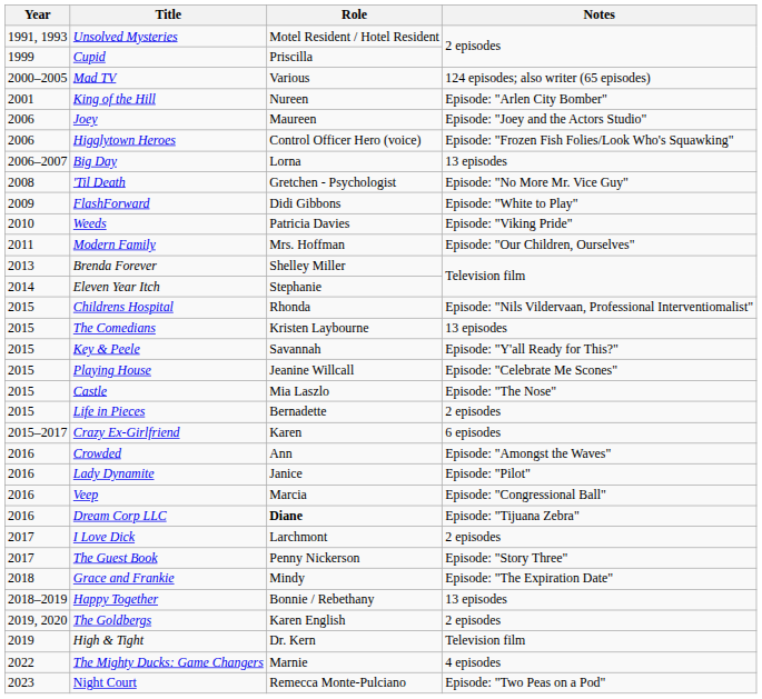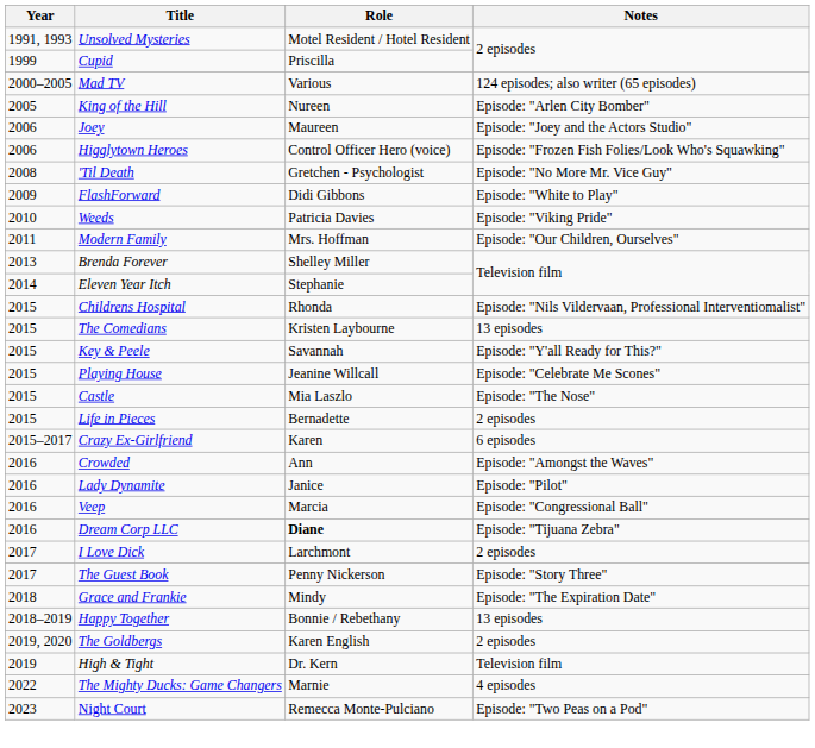 <table class="wikitable sortable">
 <tr>
 <th>Year</th>
 <th>Title</th>
 <th>Role</th>
 <th>Notes</th>
 </tr>
 <tr>
 <td>1991, 1993</td>
 <td><em><a href='#'>Unsolved Mysteries</a></em></td>
 <td>Motel Resident / Hotel Resident</td>
 <td rowspan="2">2 episodes</td>
 </tr>
 <tr>
 <td>1999</td>
 <td><a href='#'><em>Cupid</em></a></td>
 <td>Priscilla</td>
 </tr>
 <tr>
 <td>2000–2005</td>
 <td><em><a href='#'>Mad TV</a></em></td>
 <td>Various</td>
 <td>124 episodes; also writer (65 episodes)</td>
 </tr>
 <tr>
-<td>2001</td>
+<td>2005</td>
 <td><em><a href='#'>King of the Hill</a></em></td>
 <td>Nureen</td>
 <td>Episode: "Arlen City Bomber"</td>
 </tr>
 <tr>
 <td>2006</td>
 <td><a href='#'><em>Joey</em></a></td>
 <td>Maureen</td>
 <td>Episode: "Joey and the Actors Studio"</td>
 </tr>
 <tr>
 <td>2006</td>
 <td><em><a href='#'>Higglytown Heroes</a></em></td>
 <td>Control Officer Hero (voice)</td>
 <td>Episode: "Frozen Fish Folies/Look Who's Squawking"</td>
-</tr>
-<tr>
-<td>2006–2007</td>
-<td><em><a href='#'>Big Day</a></em></td>
-<td>Lorna</td>
-<td>13 episodes</td>
 </tr>
 <tr>
 <td>2008</td>
 <td><em><a href='#'>'Til Death</a></em></td>
 <td>Gretchen - Psychologist</td>
 <td>Episode: "No More Mr. Vice Guy"</td>
 </tr>
 <tr>
 <td>2009</td>
 <td><em><a href='#'>FlashForward</a></em></td>
 <td>Didi Gibbons</td>
 <td>Episode: "White to Play"</td>
 </tr>
 <tr>
 <td>2010</td>
 <td><a href='#'><em>Weeds</em></a></td>
 <td>Patricia Davies</td>
 <td>Episode: "Viking Pride"</td>
 </tr>
 <tr>
 <td>2011</td>
 <td><em><a href='#'>Modern Family</a></em></td>
 <td>Mrs. Hoffman</td>
 <td>Episode: "Our Children, Ourselves"</td>
 </tr>
 <tr>
 <td>2013</td>
 <td><em>Brenda Forever</em></td>
 <td>Shelley Miller</td>
 <td rowspan="2">Television film</td>
 </tr>
 <tr>
 <td>2014</td>
 <td><em>Eleven Year Itch</em></td>
 <td>Stephanie</td>
 </tr>
 <tr>
 <td>2015</td>
 <td><em><a href='#'>Childrens Hospital</a></em></td>
 <td>Rhonda</td>
 <td>Episode: "Nils Vildervaan, Professional Interventiomalist"</td>
 </tr>
 <tr>
 <td>2015</td>
 <td><a href='#'><em>The Comedians</em></a></td>
 <td>Kristen Laybourne</td>
 <td>13 episodes</td>
 </tr>
 <tr>
 <td>2015</td>
 <td><em><a href='#'>Key & Peele</a></em></td>
 <td>Savannah</td>
 <td>Episode: "Y'all Ready for This?"</td>
 </tr>
 <tr>
 <td>2015</td>
 <td><a href='#'><em>Playing House</em></a></td>
 <td>Jeanine Willcall</td>
 <td>Episode: "Celebrate Me Scones"</td>
 </tr>
 <tr>
 <td>2015</td>
 <td><a href='#'><em>Castle</em></a></td>
 <td>Mia Laszlo</td>
 <td>Episode: "The Nose"</td>
 </tr>
 <tr>
 <td>2015</td>
 <td><em><a href='#'>Life in Pieces</a></em></td>
 <td>Bernadette</td>
 <td>2 episodes</td>
 </tr>
 <tr>
 <td>2015–2017</td>
 <td><em><a href='#'>Crazy Ex-Girlfriend</a></em></td>
 <td>Karen</td>
 <td>6 episodes</td>
 </tr>
 <tr>
 <td>2016</td>
 <td><a href='#'><em>Crowded</em></a></td>
 <td>Ann</td>
 <td>Episode: "Amongst the Waves"</td>
 </tr>
 <tr>
 <td>2016</td>
 <td><em><a href='#'>Lady Dynamite</a></em></td>
 <td>Janice</td>
 <td>Episode: "Pilot"</td>
 </tr>
 <tr>
 <td>2016</td>
 <td><em><a href='#'>Veep</a></em></td>
 <td>Marcia</td>
 <td>Episode: "Congressional Ball"</td>
 </tr>
 <tr>
 <td>2016</td>
 <td><em><a href='#'>Dream Corp LLC</a></em></td>
 <td><strong>Diane</strong></td>
 <td>Episode: "Tijuana Zebra"</td>
 </tr>
 <tr>
 <td>2017</td>
 <td><a href='#'><em>I Love Dick</em></a></td>
 <td>Larchmont</td>
 <td>2 episodes</td>
 </tr>
 <tr>
 <td>2017</td>
 <td><em><a href='#'>The Guest Book</a></em></td>
 <td>Penny Nickerson</td>
 <td>Episode: "Story Three"</td>
 </tr>
 <tr>
 <td>2018</td>
 <td><em><a href='#'>Grace and Frankie</a></em></td>
 <td>Mindy</td>
 <td>Episode: "The Expiration Date"</td>
 </tr>
 <tr>
 <td>2018–2019</td>
 <td><a href='#'><em>Happy Together</em></a></td>
 <td>Bonnie / Rebethany</td>
 <td>13 episodes</td>
 </tr>
 <tr>
 <td>2019, 2020</td>
 <td><a href='#'><em>The Goldbergs</em></a></td>
 <td>Karen English</td>
 <td>2 episodes</td>
 </tr>
 <tr>
 <td>2019</td>
 <td><em>High & Tight</em></td>
 <td>Dr. Kern</td>
 <td>Television film</td>
 </tr>
 <tr>
 <td>2022</td>
 <td><em><a href='#'>The Mighty Ducks: Game Changers</a></em></td>
 <td>Marnie</td>
 <td>4 episodes</td>
 </tr>
 <tr>
 <td>2023</td>
 <td><em><a href='#'></em>Night Court<em></a></em></td>
 <td>Remecca Monte-Pulciano</td>
 <td>Episode: "Two Peas on a Pod"</td>
 </tr>
 </table>
